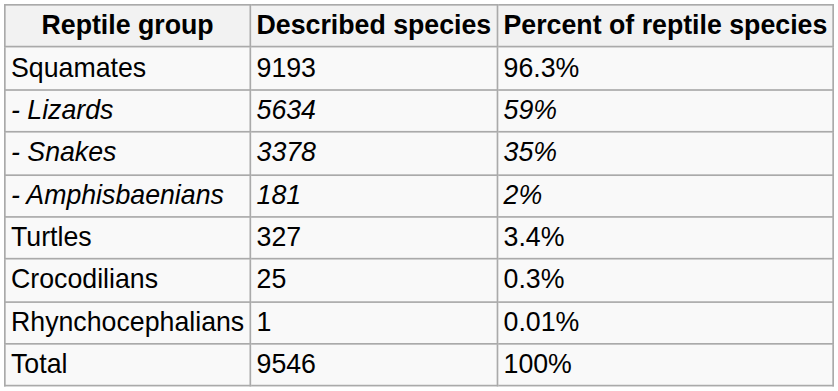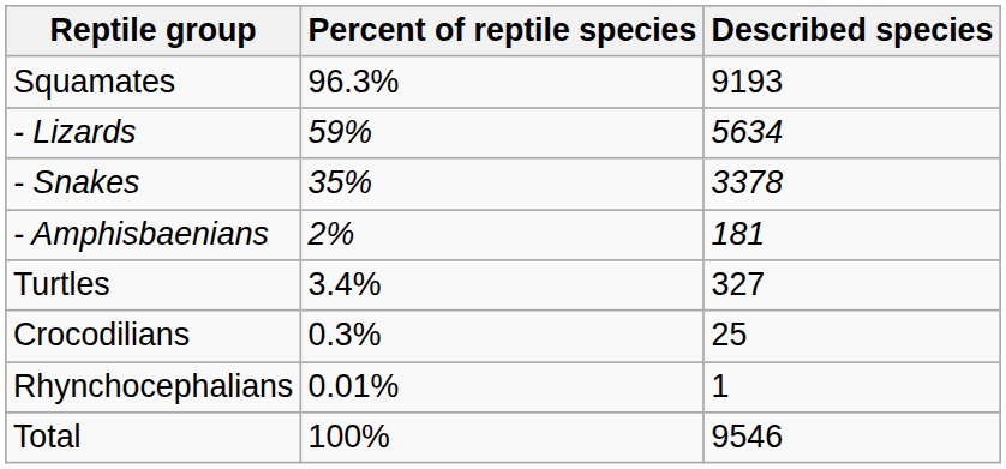 <table class="wikitable">
 <tr>
 <th>Reptile group</th>
+<th>Percent of reptile species</th>
 <th>Described species</th>
-<th>Percent of reptile species</th>
 </tr>
 <tr>
 <td>Squamates</td>
+<td>96.3%</td>
 <td>9193</td>
-<td>96.3%</td>
 </tr>
 <tr>
 <td><em>- Lizards</em></td>
+<td><em>59%</em></td>
 <td><em>5634</em></td>
-<td><em>59%</em></td>
 </tr>
 <tr>
 <td><em>- Snakes</em></td>
+<td><em>35%</em></td>
 <td><em>3378</em></td>
-<td><em>35%</em></td>
 </tr>
 <tr>
 <td><em>- Amphisbaenians</em></td>
+<td><em>2%</em></td>
 <td><em>181</em></td>
-<td><em>2%</em></td>
 </tr>
 <tr>
 <td>Turtles</td>
+<td>3.4%</td>
 <td>327</td>
-<td>3.4%</td>
 </tr>
 <tr>
 <td>Crocodilians</td>
+<td>0.3%</td>
 <td>25</td>
-<td>0.3%</td>
 </tr>
 <tr>
 <td>Rhynchocephalians</td>
+<td>0.01%</td>
 <td>1</td>
-<td>0.01%</td>
 </tr>
 <tr>
 <td>Total</td>
+<td>100%</td>
 <td>9546</td>
-<td>100%</td>
 </tr>
 </table>
